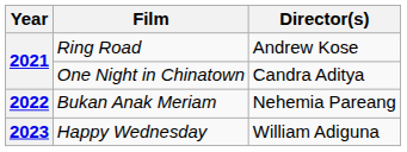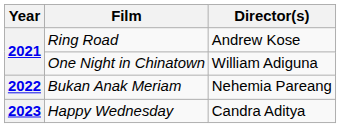 <table class="plainrowheaders wikitable">
 <tr>
 <th>Year</th>
 <th>Film</th>
 <th>Director(s)</th>
 </tr>
 <tr>
 <th scope="row" rowspan="2"><a href='#'>2021</a></th>
 <td><em>Ring Road</em></td>
 <td>Andrew Kose</td>
 </tr>
 <tr>
 <td><em>One Night in Chinatown</em></td>
-<td>Candra Aditya</td>
+<td>William Adiguna</td>
 </tr>
 <tr>
 <th scope="row"><a href='#'>2022</a></th>
 <td><em>Bukan Anak Meriam</em></td>
 <td>Nehemia Pareang</td>
 </tr>
 <tr>
 <th scope="row"><a href='#'>2023</a></th>
 <td><em>Happy Wednesday</em></td>
-<td>William Adiguna</td>
+<td>Candra Aditya</td>
 </tr>
 </table>
